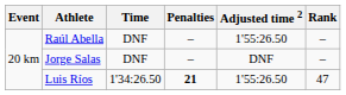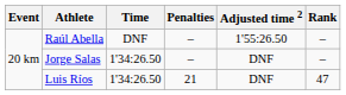 <table class="wikitable" style="font-size:90%">
 <tr>
 <th>Event</th>
 <th>Athlete</th>
 <th>Time</th>
 <th>Penalties</th>
 <th>Adjusted time <sup>2</sup></th>
 <th>Rank</th>
 </tr>
 <tr>
 <td rowspan="3">20 km</td>
 <td><a href='#'>Raúl Abella</a></td>
 <td align="center">DNF</td>
 <td align="center">–</td>
 <td align="center">1'55:26.50</td>
 <td align="center">–</td>
 </tr>
 <tr>
 <td><a href='#'>Jorge Salas</a></td>
-<td align="center">DNF</td>
+<td align="center">1'34:26.50</td>
 <td align="center">–</td>
 <td align="center">DNF</td>
 <td align="center">–</td>
 </tr>
 <tr>
 <td><a href='#'>Luis Ríos</a></td>
 <td align="center">1'34:26.50</td>
-<td align="center"><strong>21</strong></td>
-<td align="center">1'55:26.50</td>
+<td align="center">21</td>
+<td align="center">DNF</td>
 <td align="center">47</td>
 </tr>
 </table>
